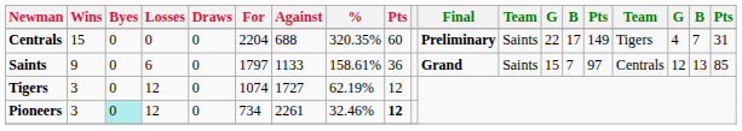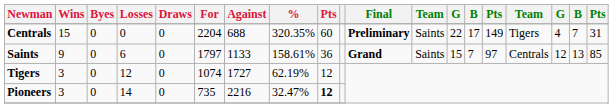 <table style="font-size: 85%; text-align: left;" class="wikitable">
 <tr>
 <th style="color:crimson">Newman</th>
 <th style="color:crimson">Wins</th>
 <th style="color:crimson">Byes</th>
 <th style="color:crimson">Losses</th>
 <th style="color:crimson">Draws</th>
 <th style="color:crimson">For</th>
 <th style="color:crimson">Against</th>
 <th style="color:crimson">%</th>
 <th style="color:crimson">Pts</th>
 <th></th>
 <th style="color:green">Final</th>
 <th style="color:green">Team</th>
 <th style="color:green">G</th>
 <th style="color:green">B</th>
 <th style="color:green">Pts</th>
 <th style="color:green">Team</th>
 <th style="color:green">G</th>
 <th style="color:green">B</th>
 <th style="color:green">Pts</th>
 </tr>
 <tr>
 </tr>
 <tr>
 </tr>
 <tr>
 <td><strong>	Centrals	</strong></td>
 <td>15</td>
 <td>0</td>
 <td>0</td>
 <td>0</td>
 <td>2204</td>
 <td>688</td>
 <td>320.35%</td>
 <td>60</td>
 <td></td>
 <td><strong>Preliminary</strong></td>
 <td>Saints</td>
 <td>22</td>
 <td>17</td>
 <td>149</td>
 <td>Tigers</td>
 <td>4</td>
 <td>7</td>
 <td>31</td>
 </tr>
 <tr>
 <td><strong>	Saints	</strong></td>
 <td>9</td>
 <td>0</td>
 <td>6</td>
 <td>0</td>
 <td>1797</td>
 <td>1133</td>
 <td>158.61%</td>
 <td>36</td>
 <td></td>
 <td><strong>Grand</strong></td>
 <td>Saints</td>
 <td>15</td>
 <td>7</td>
 <td>97</td>
 <td>Centrals</td>
 <td>12</td>
 <td>13</td>
 <td>85</td>
 </tr>
 <tr>
 <td><strong>	Tigers 	</strong></td>
 <td>3</td>
 <td>0</td>
 <td>12</td>
 <td>0</td>
 <td>1074</td>
 <td>1727</td>
 <td>62.19%</td>
 <td>12</td>
 <td></td>
 </tr>
 <tr>
 <td><strong>	Pioneers	</strong></td>
 <td>3</td>
-<td style="background: paleturquoise;">0</td>
-<td>12</td>
 <td>0</td>
-<td>734</td>
-<td>2261</td>
-<td>32.46%</td>
+<td>14</td>
+<td>0</td>
+<td>735</td>
+<td>2216</td>
+<td>32.47%</td>
 <td><strong>12</strong></td>
 <td></td>
 </tr>
 <tr>
 </tr>
 </table>
